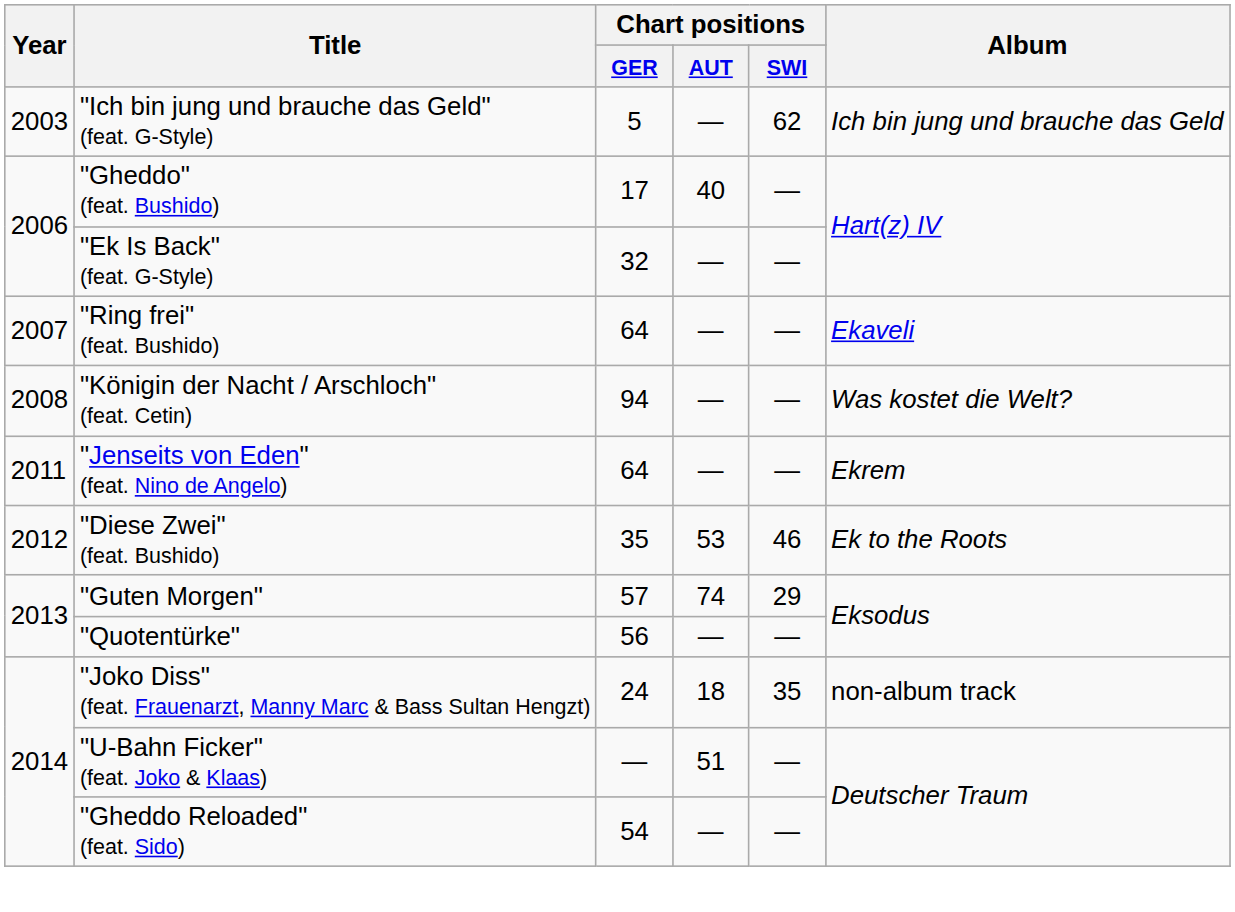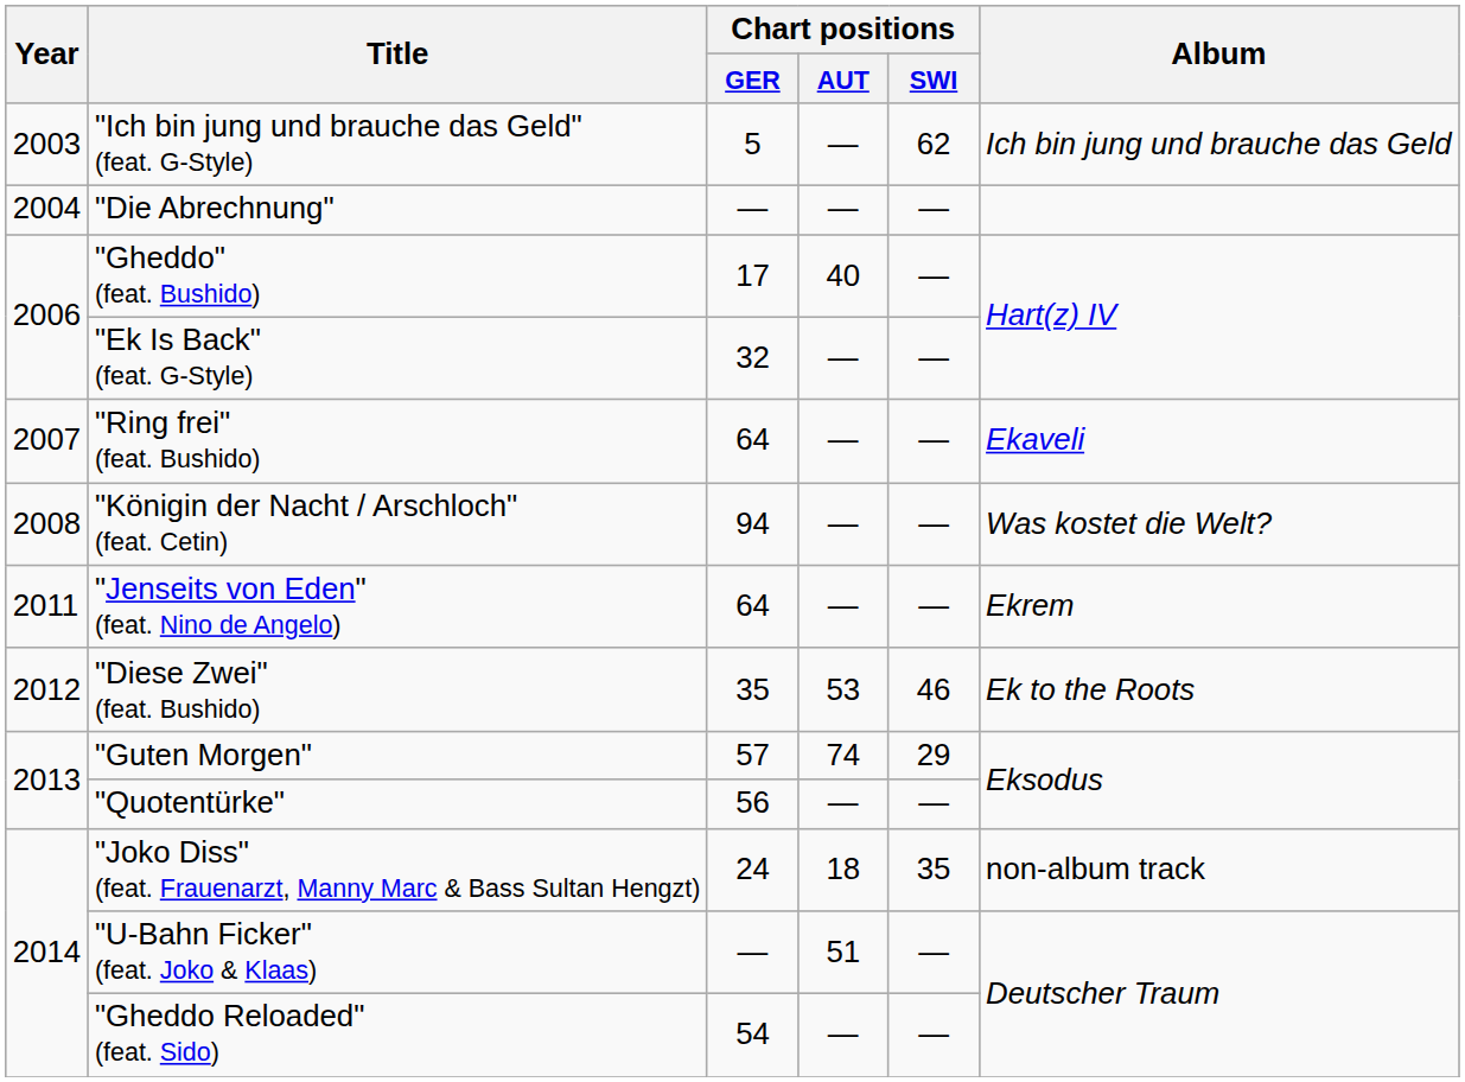 <table class="wikitable">
 <tr>
 <th rowspan="2">Year</th>
 <th rowspan="2">Title</th>
 <th colspan="3">Chart positions</th>
 <th rowspan="2">Album</th>
 </tr>
 <tr>
 <th style="width:40px;"><small><a href='#'>GER</a></small></th>
 <th style="width:40px;"><small><a href='#'>AUT</a></small></th>
 <th style="width:40px;"><small><a href='#'>SWI</a></small></th>
 </tr>
 <tr>
 <td>2003</td>
 <td>"Ich bin jung und brauche das Geld"<br><small>(feat. G-Style)</small></td>
 <td style="text-align:center;">5</td>
 <td style="text-align:center;">—</td>
 <td style="text-align:center;">62</td>
 <td><em>Ich bin jung und brauche das Geld</em></td>
+</tr>
+<tr>
+<td>2004</td>
+<td>"Die Abrechnung"</td>
+<td style="text-align:center;">—</td>
+<td style="text-align:center;">—</td>
+<td style="text-align:center;">—</td>
+<td></td>
 </tr>
 <tr>
 <td rowspan="2">2006</td>
 <td>"Gheddo"<br><small>(feat. <a href='#'>Bushido</a>)</small></td>
 <td style="text-align:center;">17</td>
 <td style="text-align:center;">40</td>
 <td style="text-align:center;">—</td>
 <td rowspan="2"><em><a href='#'>Hart(z) IV</a></em></td>
 </tr>
 <tr>
 <td>"Ek Is Back"<br><small>(feat. G-Style)</small></td>
 <td style="text-align:center;">32</td>
 <td style="text-align:center;">—</td>
 <td style="text-align:center;">—</td>
 </tr>
 <tr>
 <td>2007</td>
 <td>"Ring frei"<br><small>(feat. Bushido)</small></td>
 <td style="text-align:center;">64</td>
 <td style="text-align:center;">—</td>
 <td style="text-align:center;">—</td>
 <td><em><a href='#'>Ekaveli</a></em></td>
 </tr>
 <tr>
 <td>2008</td>
 <td>"Königin der Nacht / Arschloch"<br><small>(feat. Cetin)</small></td>
 <td style="text-align:center;">94</td>
 <td style="text-align:center;">—</td>
 <td style="text-align:center;">—</td>
 <td><em>Was kostet die Welt?</em></td>
 </tr>
 <tr>
 <td>2011</td>
 <td>"<a href='#'>Jenseits von Eden</a>"<br><small>(feat. <a href='#'>Nino de Angelo</a>)</small></td>
 <td style="text-align:center;">64</td>
 <td style="text-align:center;">—</td>
 <td style="text-align:center;">—</td>
 <td><em>Ekrem</em></td>
 </tr>
 <tr>
 <td>2012</td>
 <td>"Diese Zwei"<br><small>(feat. Bushido)</small></td>
 <td style="text-align:center;">35</td>
 <td style="text-align:center;">53</td>
 <td style="text-align:center;">46</td>
 <td><em>Ek to the Roots</em></td>
 </tr>
 <tr>
 <td rowspan="2">2013</td>
 <td>"Guten Morgen"</td>
 <td style="text-align:center;">57</td>
 <td style="text-align:center;">74</td>
 <td style="text-align:center;">29</td>
 <td rowspan="2"><em>Eksodus</em></td>
 </tr>
 <tr>
 <td>"Quotentürke"</td>
 <td style="text-align:center;">56</td>
 <td style="text-align:center;">—</td>
 <td style="text-align:center;">—</td>
 </tr>
 <tr>
 <td rowspan="3">2014</td>
 <td>"Joko Diss"<br><small>(feat. <a href='#'>Frauenarzt</a>, <a href='#'>Manny Marc</a> & Bass Sultan Hengzt)</small></td>
 <td style="text-align:center;">24</td>
 <td style="text-align:center;">18</td>
 <td style="text-align:center;">35</td>
 <td>non-album track</td>
 </tr>
 <tr>
 <td>"U-Bahn Ficker"<br><small>(feat. <a href='#'>Joko</a> & <a href='#'>Klaas</a>)</small></td>
 <td style="text-align:center;">—</td>
 <td style="text-align:center;">51</td>
 <td style="text-align:center;">—</td>
 <td rowspan="2"><em>Deutscher Traum</em></td>
 </tr>
 <tr>
 <td>"Gheddo Reloaded"<br><small>(feat. <a href='#'>Sido</a>)</small></td>
 <td style="text-align:center;">54</td>
 <td style="text-align:center;">—</td>
 <td style="text-align:center;">—</td>
 </tr>
 </table>
